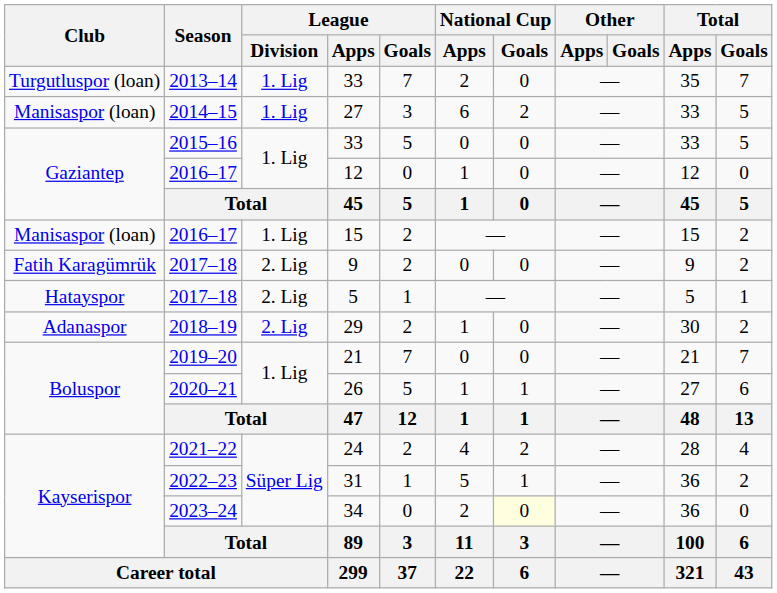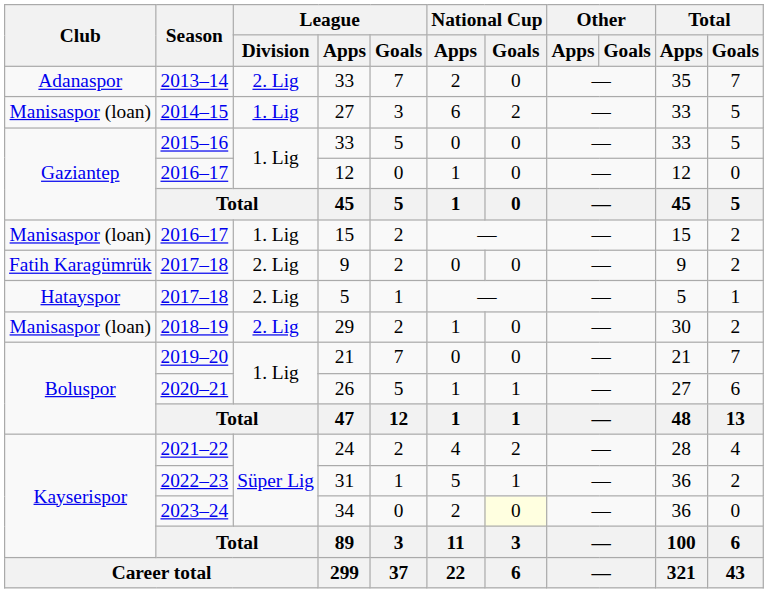 <table class="wikitable" style="text-align: center">
 <tr>
 <th rowspan="2">Club</th>
 <th rowspan="2">Season</th>
 <th colspan="3">League</th>
 <th colspan="2">National Cup</th>
 <th colspan="2">Other</th>
 <th colspan="2">Total</th>
 </tr>
 <tr>
 <th>Division</th>
 <th>Apps</th>
 <th>Goals</th>
 <th>Apps</th>
 <th>Goals</th>
 <th>Apps</th>
 <th>Goals</th>
 <th>Apps</th>
 <th>Goals</th>
 </tr>
 <tr>
-<td><a href='#'>Turgutluspor</a> (loan)</td>
+<td><a href='#'>Adanaspor</a></td>
 <td><a href='#'>2013–14</a></td>
-<td><a href='#'>1. Lig</a></td>
+<td><a href='#'>2. Lig</a></td>
 <td>33</td>
 <td>7</td>
 <td>2</td>
 <td>0</td>
 <td colspan="2">—</td>
 <td>35</td>
 <td>7</td>
 </tr>
 <tr>
 <td><a href='#'>Manisaspor</a> (loan)</td>
 <td><a href='#'>2014–15</a></td>
 <td><a href='#'>1. Lig</a></td>
 <td>27</td>
 <td>3</td>
 <td>6</td>
 <td>2</td>
 <td colspan="2">—</td>
 <td>33</td>
 <td>5</td>
 </tr>
 <tr>
 <td rowspan="3"><a href='#'>Gaziantep</a></td>
 <td><a href='#'>2015–16</a></td>
 <td rowspan="2">1. Lig</td>
 <td>33</td>
 <td>5</td>
 <td>0</td>
 <td>0</td>
 <td colspan="2">—</td>
 <td>33</td>
 <td>5</td>
 </tr>
 <tr>
 <td><a href='#'>2016–17</a></td>
 <td>12</td>
 <td>0</td>
 <td>1</td>
 <td>0</td>
 <td colspan="2">—</td>
 <td>12</td>
 <td>0</td>
 </tr>
 <tr>
 <th colspan="2">Total</th>
 <th>45</th>
 <th>5</th>
 <th>1</th>
 <th>0</th>
 <th colspan="2">—</th>
 <th>45</th>
 <th>5</th>
 </tr>
 <tr>
 <td><a href='#'>Manisaspor</a> (loan)</td>
 <td><a href='#'>2016–17</a></td>
 <td>1. Lig</td>
 <td>15</td>
 <td>2</td>
 <td colspan="2">—</td>
 <td colspan="2">—</td>
 <td>15</td>
 <td>2</td>
 </tr>
 <tr>
 <td><a href='#'>Fatih Karagümrük</a></td>
 <td><a href='#'>2017–18</a></td>
 <td>2. Lig</td>
 <td>9</td>
 <td>2</td>
 <td>0</td>
 <td>0</td>
 <td colspan="2">—</td>
 <td>9</td>
 <td>2</td>
 </tr>
 <tr>
 <td><a href='#'>Hatayspor</a></td>
 <td><a href='#'>2017–18</a></td>
 <td>2. Lig</td>
 <td>5</td>
 <td>1</td>
 <td colspan="2">—</td>
 <td colspan="2">—</td>
 <td>5</td>
 <td>1</td>
 </tr>
 <tr>
-<td><a href='#'>Adanaspor</a></td>
+<td><a href='#'>Manisaspor</a> (loan)</td>
 <td><a href='#'>2018–19</a></td>
 <td><a href='#'>2. Lig</a></td>
 <td>29</td>
 <td>2</td>
 <td>1</td>
 <td>0</td>
 <td colspan="2">—</td>
 <td>30</td>
 <td>2</td>
 </tr>
 <tr>
 <td rowspan="3"><a href='#'>Boluspor</a></td>
 <td><a href='#'>2019–20</a></td>
 <td rowspan="2">1. Lig</td>
 <td>21</td>
 <td>7</td>
 <td>0</td>
 <td>0</td>
 <td colspan="2">—</td>
 <td>21</td>
 <td>7</td>
 </tr>
 <tr>
 <td><a href='#'>2020–21</a></td>
 <td>26</td>
 <td>5</td>
 <td>1</td>
 <td>1</td>
 <td colspan="2">—</td>
 <td>27</td>
 <td>6</td>
 </tr>
 <tr>
 <th colspan="2">Total</th>
 <th>47</th>
 <th>12</th>
 <th>1</th>
 <th>1</th>
 <th colspan="2">—</th>
 <th>48</th>
 <th>13</th>
 </tr>
 <tr>
 <td rowspan="4"><a href='#'>Kayserispor</a></td>
 <td><a href='#'>2021–22</a></td>
 <td rowspan="3"><a href='#'>Süper Lig</a></td>
 <td>24</td>
 <td>2</td>
 <td>4</td>
 <td>2</td>
 <td colspan="2">—</td>
 <td>28</td>
 <td>4</td>
 </tr>
 <tr>
 <td><a href='#'>2022–23</a></td>
 <td>31</td>
 <td>1</td>
 <td>5</td>
 <td>1</td>
 <td colspan="2">—</td>
 <td>36</td>
 <td>2</td>
 </tr>
 <tr>
 <td><a href='#'>2023–24</a></td>
 <td>34</td>
 <td>0</td>
 <td>2</td>
 <td style="background: lightyellow;">0</td>
 <td colspan="2">—</td>
 <td>36</td>
 <td>0</td>
 </tr>
 <tr>
 <th colspan="2">Total</th>
 <th>89</th>
 <th>3</th>
 <th>11</th>
 <th>3</th>
 <th colspan="2">—</th>
 <th>100</th>
 <th>6</th>
 </tr>
 <tr>
 <th colspan="3">Career total</th>
 <th>299</th>
 <th>37</th>
 <th>22</th>
 <th>6</th>
 <th colspan="2">—</th>
 <th>321</th>
 <th>43</th>
 </tr>
 </table>
